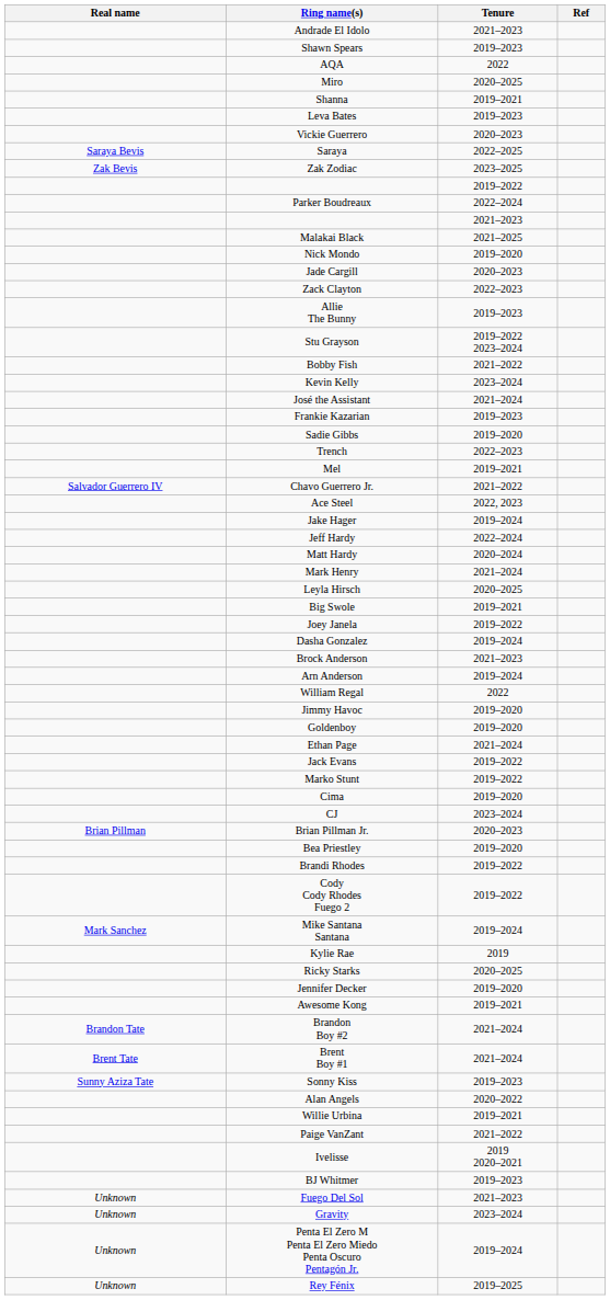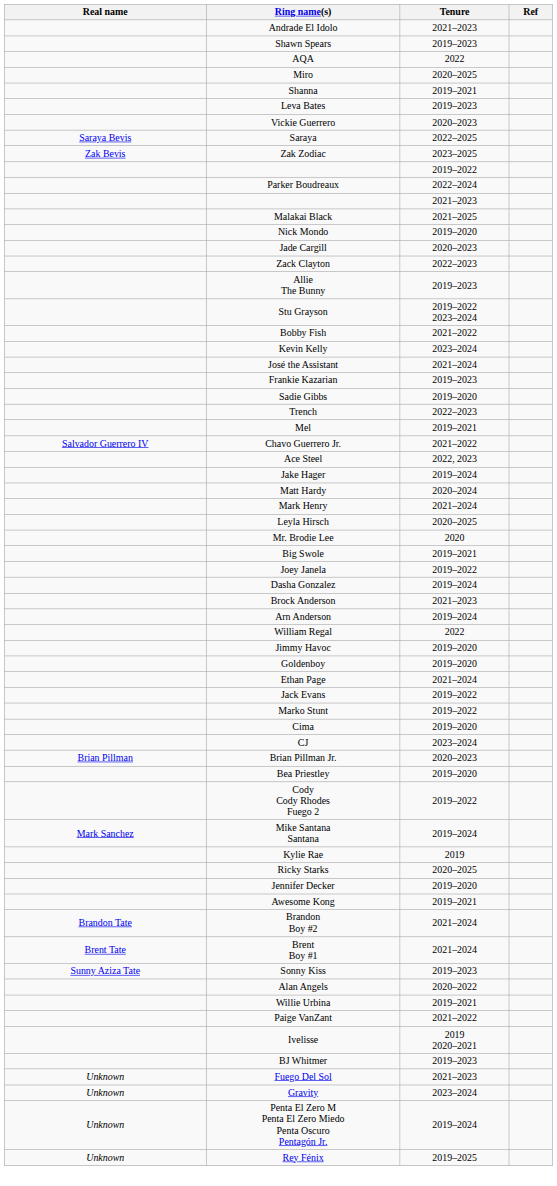 <table class="sortable wikitable" style="text-align:center; width:70%;">
 <tr>
 <th>Real name</th>
 <th><a href='#'>Ring name</a>(s)</th>
 <th>Tenure</th>
 <th>Ref</th>
 </tr>
 <tr>
 <td></td>
 <td>Andrade El Idolo</td>
 <td sort>2021–2023</td>
 <td></td>
 </tr>
 <tr>
 <td></td>
 <td>Shawn Spears</td>
 <td sort>2019–2023</td>
 <td></td>
 </tr>
 <tr>
 <td></td>
 <td>AQA</td>
 <td sort>2022</td>
 <td></td>
 </tr>
 <tr>
 <td></td>
 <td>Miro</td>
 <td sort>2020–2025</td>
 <td></td>
 </tr>
 <tr>
 <td></td>
 <td>Shanna</td>
 <td sort>2019–2021</td>
 <td></td>
 </tr>
 <tr>
 <td></td>
 <td>Leva Bates</td>
 <td sort>2019–2023</td>
 <td></td>
 </tr>
 <tr>
 <td></td>
 <td sort>Vickie Guerrero</td>
 <td>2020–2023</td>
 <td></td>
 </tr>
 <tr>
 <td><a href='#'>Saraya Bevis</a></td>
 <td>Saraya</td>
 <td>2022–2025</td>
 <td></td>
 </tr>
 <tr>
 <td><a href='#'>Zak Bevis</a></td>
 <td>Zak Zodiac</td>
 <td>2023–2025</td>
 <td></td>
 </tr>
 <tr>
 <td></td>
 <td></td>
 <td>2019–2022</td>
 <td></td>
 </tr>
 <tr>
 <td></td>
 <td>Parker Boudreaux</td>
 <td>2022–2024</td>
 <td></td>
 </tr>
 <tr>
 <td></td>
 <td></td>
 <td>2021–2023</td>
 <td></td>
 </tr>
 <tr>
 <td></td>
 <td>Malakai Black</td>
 <td sort>2021–2025</td>
 <td></td>
 </tr>
 <tr>
 <td></td>
 <td>Nick Mondo</td>
 <td sort>2019–2020</td>
 <td></td>
 </tr>
 <tr>
 <td></td>
 <td>Jade Cargill</td>
 <td>2020–2023</td>
 <td></td>
 </tr>
 <tr>
 <td></td>
 <td>Zack Clayton</td>
 <td>2022–2023</td>
 <td></td>
 </tr>
 <tr>
 <td></td>
 <td>Allie<br>The Bunny</td>
 <td>2019–2023</td>
 <td></td>
 </tr>
 <tr>
 <td></td>
 <td>Stu Grayson</td>
 <td>2019–2022<br>2023–2024</td>
 <td></td>
 </tr>
 <tr>
 <td></td>
 <td>Bobby Fish</td>
 <td>2021–2022</td>
 <td></td>
 </tr>
 <tr>
 <td></td>
 <td>Kevin Kelly</td>
 <td sort>2023–2024</td>
 <td></td>
 </tr>
 <tr>
 <td></td>
 <td>José the Assistant</td>
 <td>2021–2024</td>
 <td></td>
 </tr>
 <tr>
 <td></td>
 <td>Frankie Kazarian</td>
 <td>2019–2023</td>
 <td></td>
 </tr>
 <tr>
 <td></td>
 <td>Sadie Gibbs</td>
 <td sort>2019–2020</td>
 <td></td>
 </tr>
 <tr>
 <td></td>
 <td sort>Trench</td>
 <td sort>2022–2023</td>
 <td></td>
 </tr>
 <tr>
 <td></td>
 <td>Mel</td>
 <td sort>2019–2021</td>
 <td></td>
 </tr>
 <tr>
 <td><a href='#'>Salvador Guerrero IV</a></td>
 <td>Chavo Guerrero Jr.</td>
 <td>2021–2022</td>
 <td></td>
 </tr>
 <tr>
 <td></td>
 <td>Ace Steel</td>
 <td sort>2022, 2023</td>
 <td></td>
 </tr>
 <tr>
 <td></td>
 <td>Jake Hager</td>
 <td sort>2019–2024</td>
 <td></td>
 </tr>
 <tr>
 <td></td>
-<td>Jeff Hardy</td>
-<td sort>2022–2024</td>
-<td></td>
-</tr>
-<tr>
-<td></td>
 <td>Matt Hardy</td>
 <td sort>2020–2024</td>
 <td></td>
 </tr>
 <tr>
 <td></td>
 <td>Mark Henry</td>
 <td>2021–2024</td>
 <td></td>
 </tr>
 <tr>
 <td></td>
 <td>Leyla Hirsch</td>
 <td>2020–2025</td>
+<td></td>
+</tr>
+<tr>
+<td> </td>
+<td>Mr. Brodie Lee</td>
+<td sort>2020</td>
 <td></td>
 </tr>
 <tr>
 <td></td>
 <td>Big Swole</td>
 <td sort>2019–2021</td>
 <td></td>
 </tr>
 <tr>
 <td></td>
 <td>Joey Janela</td>
 <td sort>2019–2022</td>
 <td></td>
 </tr>
 <tr>
 <td></td>
 <td>Dasha Gonzalez</td>
 <td>2019–2024</td>
 <td></td>
 </tr>
 <tr>
 <td></td>
 <td>Brock Anderson</td>
 <td>2021–2023</td>
 <td></td>
 </tr>
 <tr>
 <td></td>
 <td>Arn Anderson</td>
 <td>2019–2024</td>
 <td></td>
 </tr>
 <tr>
 <td></td>
 <td>William Regal</td>
 <td>2022</td>
 <td></td>
 </tr>
 <tr>
 <td></td>
 <td>Jimmy Havoc</td>
 <td sort>2019–2020</td>
 <td></td>
 </tr>
 <tr>
 <td></td>
 <td>Goldenboy</td>
 <td sort>2019–2020</td>
 <td></td>
 </tr>
 <tr>
 <td></td>
 <td>Ethan Page</td>
 <td sort>2021–2024</td>
 <td></td>
 </tr>
 <tr>
 <td></td>
 <td>Jack Evans</td>
 <td>2019–2022</td>
 <td></td>
 </tr>
 <tr>
 <td></td>
 <td>Marko Stunt</td>
 <td sort>2019–2022</td>
 <td></td>
 </tr>
 <tr>
 <td></td>
 <td>Cima</td>
 <td sort>2019–2020</td>
 <td></td>
 </tr>
 <tr>
 <td></td>
 <td>CJ</td>
 <td {{sort>2023–2024</td>
 <td></td>
 </tr>
 <tr>
 <td><a href='#'>Brian Pillman</a></td>
 <td>Brian Pillman Jr.</td>
 <td sort>2020–2023</td>
 <td></td>
 </tr>
 <tr>
 <td></td>
 <td>Bea Priestley</td>
 <td sort>2019–2020</td>
-<td></td>
-</tr>
-<tr>
-<td></td>
-<td>Brandi Rhodes</td>
-<td>2019–2022</td>
 <td></td>
 </tr>
 <tr>
 <td></td>
 <td>Cody<br>Cody Rhodes<br>Fuego 2</td>
 <td>2019–2022</td>
 <td></td>
 </tr>
 <tr>
 <td><a href='#'>Mark Sanchez</a></td>
 <td>Mike Santana<br>Santana</td>
 <td sort>2019–2024</td>
 <td></td>
 </tr>
 <tr>
 <td></td>
 <td>Kylie Rae</td>
 <td sort>2019</td>
 <td></td>
 </tr>
 <tr>
 <td></td>
 <td>Ricky Starks</td>
 <td sort>2020–2025</td>
 <td></td>
 </tr>
 <tr>
 <td></td>
 <td>Jennifer Decker</td>
 <td sort>2019–2020</td>
 <td></td>
 </tr>
 <tr>
 <td></td>
 <td>Awesome Kong</td>
 <td sort>2019–2021</td>
 <td></td>
 </tr>
 <tr>
 <td><a href='#'>Brandon Tate</a></td>
 <td>Brandon<br>Boy #2</td>
 <td>2021–2024</td>
 <td></td>
 </tr>
 <tr>
 <td><a href='#'>Brent Tate</a></td>
 <td>Brent<br>Boy #1</td>
 <td>2021–2024</td>
 <td></td>
 </tr>
 <tr>
 <td><a href='#'>Sunny Aziza Tate</a></td>
 <td>Sonny Kiss</td>
 <td sort>2019–2023</td>
 <td></td>
 </tr>
 <tr>
 <td></td>
 <td>Alan Angels</td>
 <td>2020–2022</td>
 <td></td>
 </tr>
 <tr>
 <td></td>
 <td>Willie Urbina</td>
 <td sort>2019–2021</td>
 <td></td>
 </tr>
 <tr>
 <td></td>
 <td>Paige VanZant</td>
 <td sort>2021–2022</td>
 <td></td>
 </tr>
 <tr>
 <td></td>
 <td>Ivelisse</td>
 <td sort>2019<br> 2020–2021</td>
 <td></td>
 </tr>
 <tr>
 <td></td>
 <td sort>BJ Whitmer</td>
 <td>2019–2023</td>
 <td></td>
 </tr>
 <tr>
 <td><em>Unknown</em></td>
 <td><a href='#'>Fuego Del Sol</a></td>
 <td sort>2021–2023</td>
 <td></td>
 </tr>
 <tr>
 <td><em>Unknown</em></td>
 <td><a href='#'>Gravity</a></td>
 <td>2023–2024</td>
 <td></td>
 </tr>
 <tr>
 <td><em>Unknown</em></td>
 <td>Penta El Zero M <br> Penta El Zero Miedo <br> Penta Oscuro <br> <a href='#'>Pentagón Jr.</a></td>
 <td sort>2019–2024</td>
 <td></td>
 </tr>
 <tr>
 <td><em>Unknown</em></td>
 <td><a href='#'>Rey Fénix</a></td>
 <td sort>2019–2025</td>
 <td></td>
 </tr>
 </table>
